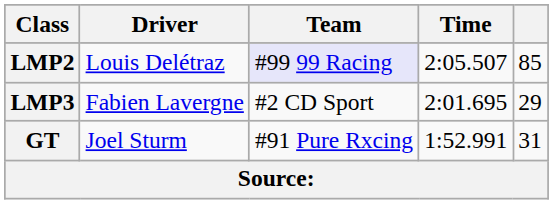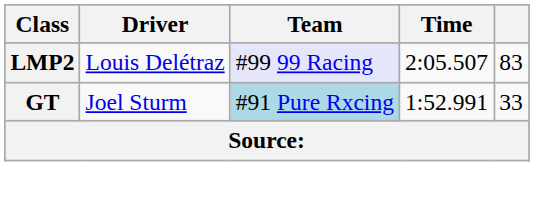 <table class="wikitable" style="font-size:85%;">
 <tr>
 <th>Class</th>
 <th>Driver</th>
 <th>Team</th>
 <th>Time</th>
 <th></th>
 </tr>
 <tr>
 <th>LMP2</th>
 <td> <a href='#'>Louis Delétraz</a></td>
 <td style="background: lavender;"> #99 <a href='#'>99 Racing</a></td>
 <td>2:05.507</td>
-<td align="center">85</td>
-</tr>
-<tr>
-<th>LMP3</th>
-<td> <a href='#'>Fabien Lavergne</a></td>
-<td> #2 CD Sport</td>
-<td>2:01.695</td>
-<td align="center">29</td>
+<td align="center">83</td>
 </tr>
 <tr>
 <th>GT</th>
 <td> <a href='#'>Joel Sturm</a></td>
-<td> #91 <a href='#'>Pure Rxcing</a></td>
+<td style="background: lightblue;"> #91 <a href='#'>Pure Rxcing</a></td>
 <td>1:52.991</td>
-<td align="center">31</td>
+<td align="center">33</td>
 </tr>
 <tr>
 <th colspan="5">Source:</th>
 </tr>
 </table>
